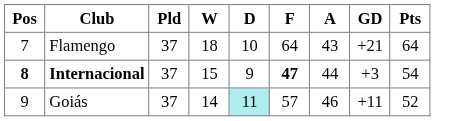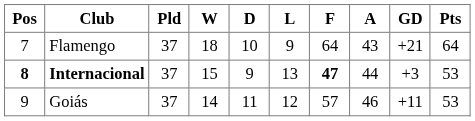 <table class="toccolours" border="1" cellpadding="4" cellspacing="0" style="text-align:center; border-collapse: collapse; margin:0;">
 <tr>
 <th width=30>Pos</th>
 <th>Club</th>
 <th width=30>Pld</th>
 <th width=30>W</th>
 <th width=30>D</th>
+<th width=30>L</th>
 <th width=30>F</th>
 <th width=30>A</th>
 <th width=30>GD</th>
 <th width=30>Pts</th>
 </tr>
 <tr>
 <td>7</td>
 <td align=left>Flamengo</td>
 <td>37</td>
 <td>18</td>
 <td>10</td>
+<td>9</td>
 <td>64</td>
 <td>43</td>
 <td>+21</td>
 <td>64</td>
 </tr>
 <tr>
 <td><strong>8</strong></td>
 <td align=left><strong>Internacional</strong></td>
 <td>37</td>
 <td>15</td>
 <td>9</td>
+<td>13</td>
 <td><strong>47</strong></td>
 <td>44</td>
 <td>+3</td>
-<td>54</td>
+<td>53</td>
 </tr>
 <tr>
 <td>9</td>
 <td align=left>Goiás</td>
 <td>37</td>
 <td>14</td>
-<td style="background: paleturquoise;">11</td>
+<td>11</td>
+<td>12</td>
 <td>57</td>
 <td>46</td>
 <td>+11</td>
-<td>52</td>
+<td>53</td>
 </tr>
 </table>
